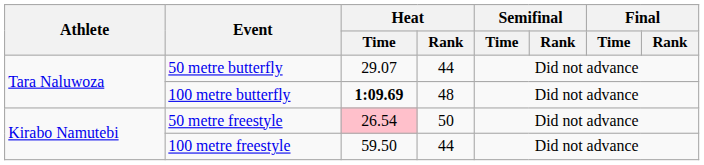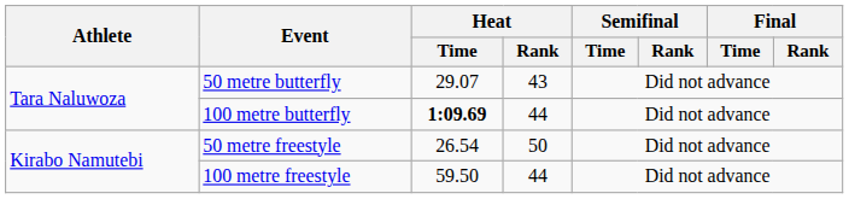 <table class="wikitable" style="text-align:center; font-size:90%; width:50%;">
 <tr>
 <th rowspan="2">Athlete</th>
 <th rowspan="2">Event</th>
 <th colspan="2">Heat</th>
 <th colspan="2">Semifinal</th>
 <th colspan="2">Final</th>
 </tr>
 <tr style="font-size:95%">
 <th>Time</th>
 <th>Rank</th>
 <th>Time</th>
 <th>Rank</th>
 <th>Time</th>
 <th>Rank</th>
 </tr>
 <tr>
 <td align=left rowspan=2><a href='#'>Tara Naluwoza</a></td>
 <td align=left><a href='#'>50 metre butterfly</a></td>
 <td>29.07</td>
-<td>44</td>
+<td>43</td>
 <td colspan=4>Did not advance</td>
 </tr>
 <tr>
 <td align=left><a href='#'>100 metre butterfly</a></td>
 <td><strong>1:09.69</strong></td>
-<td>48</td>
+<td>44</td>
 <td colspan=4>Did not advance</td>
 </tr>
 <tr>
 <td align=left rowspan=2><a href='#'>Kirabo Namutebi</a></td>
 <td align=left><a href='#'>50 metre freestyle</a></td>
-<td style="background: pink;">26.54</td>
+<td>26.54</td>
 <td>50</td>
 <td colspan=4>Did not advance</td>
 </tr>
 <tr>
 <td align=left><a href='#'>100 metre freestyle</a></td>
 <td>59.50</td>
 <td>44</td>
 <td colspan=4>Did not advance</td>
 </tr>
 </table>
